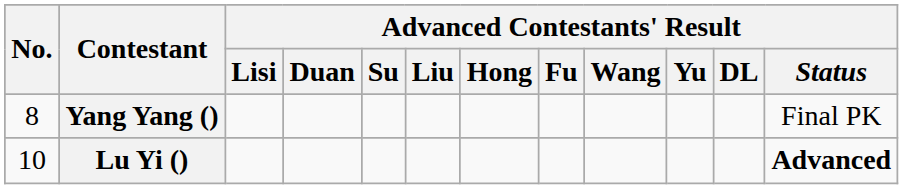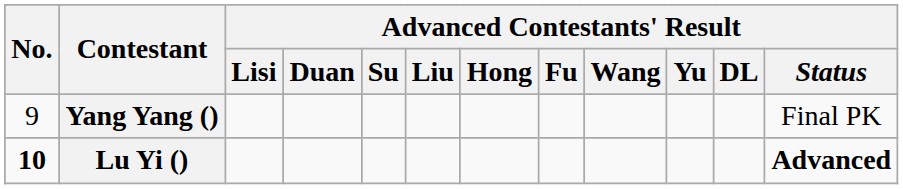 <table class="wikitable plainrowheaders" style="text-align:center;">
 <tr>
 <th scope="col" rowspan="2">No.</th>
 <th scope="col" rowspan="2">Contestant</th>
 <th scope="col" colspan="10">Advanced Contestants' Result</th>
 </tr>
 <tr>
 <th scope="col">Lisi</th>
 <th scope="col">Duan</th>
 <th scope="col">Su</th>
 <th scope="col">Liu</th>
 <th scope="col">Hong</th>
 <th scope="col">Fu</th>
 <th scope="col">Wang</th>
 <th scope="col">Yu</th>
 <th scope="col">DL</th>
 <th scope="col"><em>Status</em></th>
 </tr>
 <tr>
-<td>8</td>
+<td>9</td>
 <th scope="row">Yang Yang ()</th>
 <td></td>
 <td></td>
 <td></td>
 <td></td>
 <td></td>
 <td></td>
 <td></td>
 <td></td>
 <td></td>
 <td>Final PK</td>
 </tr>
 <tr>
-<td>10</td>
+<td><strong>10</strong></td>
 <th scope="row">Lu Yi ()</th>
 <td></td>
 <td></td>
 <td></td>
 <td></td>
 <td></td>
 <td></td>
 <td></td>
 <td></td>
 <td></td>
 <td><strong>Advanced</strong></td>
 </tr>
 </table>
